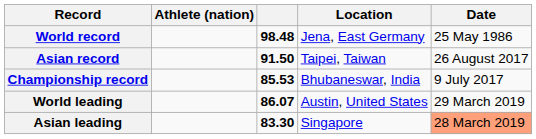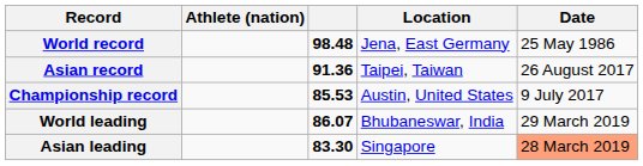 <table class="wikitable">
 <tr>
 <th scope="col">Record</th>
 <th scope="col">Athlete (nation)</th>
 <th scope="col"></th>
 <th scope="col">Location</th>
 <th scope="col">Date</th>
 </tr>
 <tr>
 <th scope="row"><a href='#'>World record</a></th>
 <td></td>
 <td align="center"><strong>98.48</strong></td>
 <td><a href='#'>Jena</a>, <a href='#'>East Germany</a></td>
 <td>25 May 1986</td>
 </tr>
 <tr>
 <th scope="row"><a href='#'>Asian record</a></th>
 <td></td>
-<td align="center"><strong>91.50</strong></td>
+<td align="center"><strong>91.36</strong></td>
 <td><a href='#'>Taipei</a>, <a href='#'>Taiwan</a></td>
 <td>26 August 2017</td>
 </tr>
 <tr>
 <th><a href='#'>Championship record</a></th>
 <td></td>
 <td align="center"><strong>85.53</strong></td>
-<td><a href='#'>Bhubaneswar</a>, <a href='#'>India</a></td>
+<td><a href='#'>Austin</a>, <a href='#'>United States</a></td>
 <td>9 July 2017</td>
 </tr>
 <tr>
 <th scope="row">World leading</th>
 <td></td>
 <td align="center"><strong>86.07</strong></td>
-<td><a href='#'>Austin</a>, <a href='#'>United States</a></td>
+<td><a href='#'>Bhubaneswar</a>, <a href='#'>India</a></td>
 <td>29 March 2019</td>
 </tr>
 <tr>
 <th scope="row">Asian leading</th>
 <td></td>
 <td align="center"><strong>83.30</strong></td>
 <td><a href='#'>Singapore</a></td>
 <td style="background: lightsalmon;">28 March 2019</td>
 </tr>
 </table>
